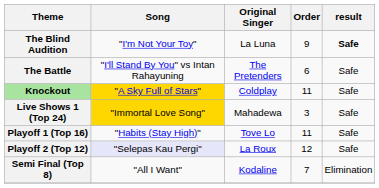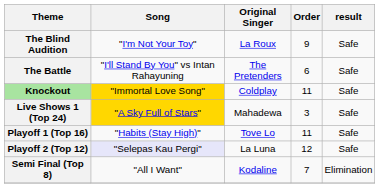 <table class="wikitable" style="text-align:center;">
 <tr>
 <th scope="col">Theme</th>
 <th scope="col">Song</th>
 <th scope="col">Original Singer</th>
 <th scope="col">Order</th>
 <th scope="col">result</th>
 </tr>
 <tr>
 <th scope="row">The Blind Audition</th>
 <td>"<a href='#'>I'm Not Your Toy</a>"</td>
-<td>La Luna</td>
+<td><a href='#'>La Roux</a></td>
 <td>9</td>
-<td><strong>Safe</strong></td>
+<td>Safe</td>
 </tr>
 <tr>
 <th scope="row">The Battle</th>
 <td>"<a href='#'>I'll Stand By You</a>" vs Intan Rahayuning</td>
 <td><a href='#'>The Pretenders</a></td>
 <td>6</td>
 <td>Safe</td>
 </tr>
 <tr>
 <th scope="row" style="background:#A8E4A0;">Knockout</th>
-<td style="background:gold;">"<a href='#'>A Sky Full of Stars</a>"</td>
+<td style="background:gold;">"Immortal Love Song"</td>
 <td><a href='#'>Coldplay</a></td>
 <td>11</td>
 <td>Safe</td>
 </tr>
 <tr>
 <th scope="row">Live Shows 1 (Top 24)</th>
-<td style="background:gold;">"Immortal Love Song"</td>
+<td style="background:gold;">"<a href='#'>A Sky Full of Stars</a>"</td>
 <td>Mahadewa</td>
 <td>3</td>
 <td>Safe</td>
 </tr>
 <tr>
 <th scope="row">Playoff 1 (Top 16)</th>
 <td>"<a href='#'>Habits (Stay High)</a>"</td>
 <td><a href='#'>Tove Lo</a></td>
 <td>11</td>
 <td>Safe</td>
 </tr>
 <tr>
 <th scope="row">Playoff 2 (Top 12)</th>
 <td style="background: lavender;">"Selepas Kau Pergi"</td>
-<td><a href='#'>La Roux</a></td>
+<td>La Luna</td>
 <td>12</td>
 <td>Safe</td>
 </tr>
 <tr>
 <th scope="row">Semi Final (Top 8)</th>
 <td>"All I Want"</td>
 <td><a href='#'>Kodaline</a></td>
 <td>7</td>
 <td>Elimination</td>
 </tr>
 <tr>
 </tr>
 </table>
